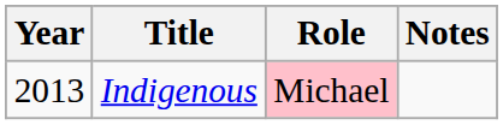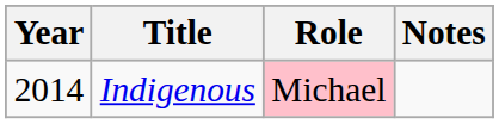 <table class="wikitable sortable">
 <tr>
 <th>Year</th>
 <th>Title</th>
 <th>Role</th>
 <th class="unsortable">Notes</th>
 </tr>
 <tr>
-<td>2013</td>
+<td>2014</td>
 <td><em><a href='#'>Indigenous</a></em></td>
 <td style="background: pink;">Michael</td>
 <td></td>
 </tr>
 </table>
